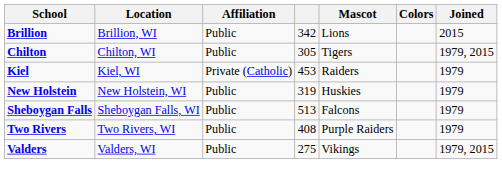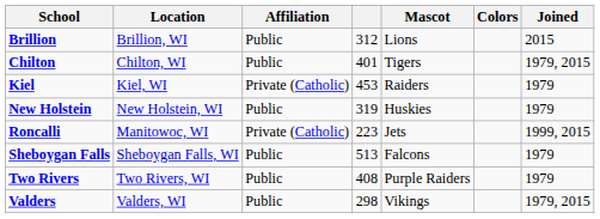 <table class="wikitable sortable">
 <tr>
 <th>School</th>
 <th>Location</th>
 <th>Affiliation</th>
 <th></th>
 <th>Mascot</th>
 <th>Colors</th>
 <th>Joined</th>
 </tr>
 <tr>
 <td><a href='#'><strong>Brillion</strong></a></td>
 <td><a href='#'>Brillion, WI</a></td>
 <td>Public</td>
-<td>342</td>
+<td>312</td>
 <td>Lions</td>
 <td> </td>
 <td>2015</td>
 </tr>
 <tr>
 <td><a href='#'><strong>Chilton</strong></a></td>
 <td><a href='#'>Chilton, WI</a></td>
 <td>Public</td>
-<td>305</td>
+<td>401</td>
 <td>Tigers</td>
 <td> </td>
 <td>1979, 2015</td>
 </tr>
 <tr>
 <td><a href='#'><strong>Kiel</strong></a></td>
 <td><a href='#'>Kiel, WI</a></td>
 <td>Private (<a href='#'>Catholic</a>)</td>
 <td>453</td>
 <td>Raiders</td>
 <td> </td>
 <td>1979</td>
 </tr>
 <tr>
 <td><a href='#'><strong>New Holstein</strong></a></td>
 <td><a href='#'>New Holstein, WI</a></td>
 <td>Public</td>
 <td>319</td>
 <td>Huskies</td>
 <td> </td>
 <td>1979</td>
 </tr>
 <tr>
+<td><a href='#'><strong>Roncalli</strong></a></td>
+<td><a href='#'>Manitowoc, WI</a></td>
+<td>Private (<a href='#'>Catholic</a>)</td>
+<td>223</td>
+<td>Jets</td>
+<td> </td>
+<td>1999, 2015</td>
+</tr>
+<tr>
 <td><a href='#'><strong>Sheboygan Falls</strong></a></td>
 <td><a href='#'>Sheboygan Falls, WI</a></td>
 <td>Public</td>
 <td>513</td>
 <td>Falcons</td>
 <td> </td>
 <td>1979</td>
 </tr>
 <tr>
 <td><a href='#'><strong>Two Rivers</strong></a></td>
 <td><a href='#'>Two Rivers, WI</a></td>
 <td>Public</td>
 <td>408</td>
 <td>Purple Raiders</td>
 <td> </td>
 <td>1979</td>
 </tr>
 <tr>
 <td><a href='#'><strong>Valders</strong></a></td>
 <td><a href='#'>Valders, WI</a></td>
 <td>Public</td>
-<td>275</td>
+<td>298</td>
 <td>Vikings</td>
 <td> </td>
 <td>1979, 2015</td>
 </tr>
 </table>
